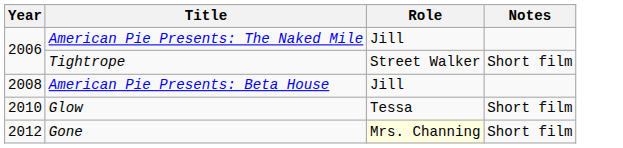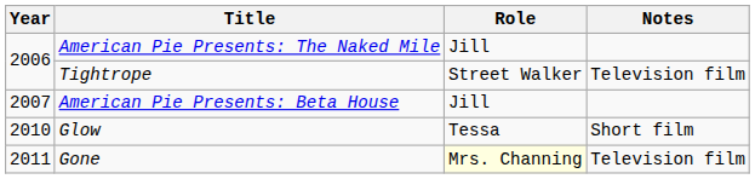 <table class="wikitable sortable">
 <tr>
 <th>Year</th>
 <th>Title</th>
 <th>Role</th>
 <th>Notes</th>
 </tr>
 <tr>
 <td rowspan="2">2006</td>
 <td><em><a href='#'>American Pie Presents: The Naked Mile</a></em></td>
 <td>Jill</td>
 <td></td>
 </tr>
 <tr>
 <td><em>Tightrope</em></td>
 <td>Street Walker</td>
-<td>Short film</td>
+<td>Television film</td>
 </tr>
 <tr>
-<td>2008</td>
+<td>2007</td>
 <td><em><a href='#'>American Pie Presents: Beta House</a></em></td>
 <td>Jill</td>
 <td></td>
 </tr>
 <tr>
 <td>2010</td>
 <td><em>Glow</em></td>
 <td>Tessa</td>
 <td>Short film</td>
 </tr>
 <tr>
-<td>2012</td>
+<td>2011</td>
 <td><em>Gone</em></td>
 <td style="background: lightyellow;">Mrs. Channing</td>
-<td>Short film</td>
+<td>Television film</td>
 </tr>
 </table>
